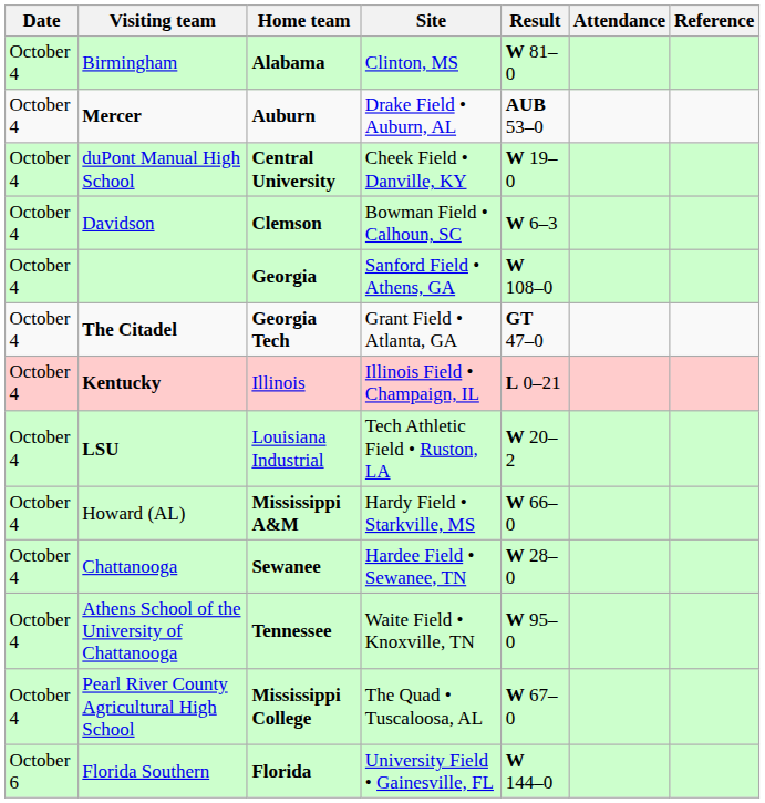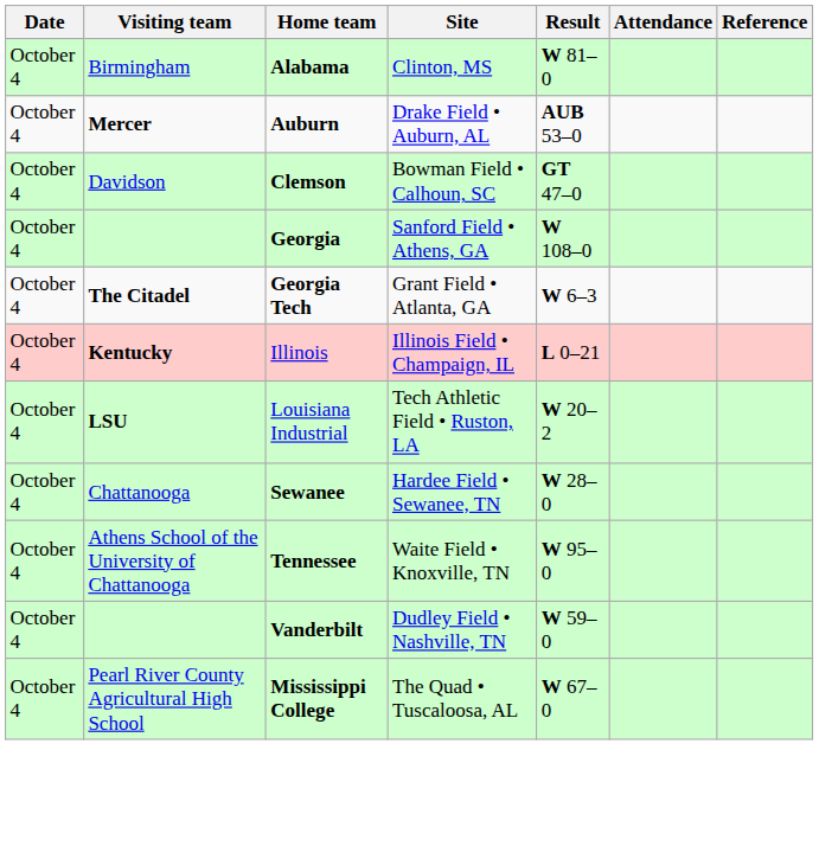 <table class="wikitable" style="font-size:95%;">
 <tr>
 <th>Date</th>
 <th>Visiting team</th>
 <th>Home team</th>
 <th>Site</th>
 <th>Result</th>
 <th>Attendance</th>
 <th class="unsortable">Reference</th>
 </tr>
 <tr bgcolor=ccffcc>
 <td>October 4</td>
 <td><a href='#'>Birmingham</a></td>
 <td><strong>Alabama</strong></td>
 <td><a href='#'>Clinton, MS</a></td>
 <td><strong>W</strong> 81–0</td>
 <td></td>
 <td></td>
 </tr>
 <tr bgcolor=>
 <td>October 4</td>
 <td><strong>Mercer</strong></td>
 <td><strong>Auburn</strong></td>
 <td><a href='#'>Drake Field</a> • <a href='#'>Auburn, AL</a></td>
 <td><strong>AUB</strong> 53–0</td>
 <td></td>
 <td></td>
 </tr>
 <tr bgcolor=ccffcc>
 <td>October 4</td>
-<td><a href='#'>duPont Manual High School</a></td>
-<td><strong>Central University</strong></td>
-<td>Cheek Field • <a href='#'>Danville, KY</a></td>
-<td><strong>W</strong> 19–0</td>
-<td></td>
-<td></td>
-</tr>
-<tr bgcolor=ccffcc>
-<td>October 4</td>
 <td><a href='#'>Davidson</a></td>
 <td><strong>Clemson</strong></td>
 <td>Bowman Field • <a href='#'>Calhoun, SC</a></td>
-<td><strong>W</strong> 6–3</td>
+<td><strong>GT</strong> 47–0</td>
 <td></td>
 <td></td>
 </tr>
 <tr bgcolor=ccffcc>
 <td>October 4</td>
 <td></td>
 <td><strong>Georgia</strong></td>
 <td><a href='#'>Sanford Field</a> • <a href='#'>Athens, GA</a></td>
 <td><strong>W</strong> 108–0</td>
 <td></td>
 <td></td>
 </tr>
 <tr bgcolor=>
 <td>October 4</td>
 <td><strong>The Citadel</strong></td>
 <td><strong>Georgia Tech</strong></td>
 <td>Grant Field • Atlanta, GA</td>
-<td><strong>GT</strong> 47–0</td>
+<td><strong>W</strong> 6–3</td>
 <td></td>
 <td></td>
 </tr>
 <tr bgcolor=ffcccc>
 <td>October 4</td>
 <td><strong>Kentucky</strong></td>
 <td><a href='#'>Illinois</a></td>
 <td><a href='#'>Illinois Field</a> • <a href='#'>Champaign, IL</a></td>
 <td><strong>L</strong> 0–21</td>
 <td></td>
 <td></td>
 </tr>
 <tr bgcolor=ccffcc>
 <td>October 4</td>
 <td><strong>LSU</strong></td>
 <td><a href='#'>Louisiana Industrial</a></td>
 <td>Tech Athletic Field • <a href='#'>Ruston, LA</a></td>
 <td><strong>W</strong> 20–2</td>
 <td></td>
 <td></td>
 </tr>
 <tr bgcolor=ccffcc>
 <td>October 4</td>
-<td>Howard (AL)</td>
-<td><strong>Mississippi A&M</strong></td>
-<td>Hardy Field • <a href='#'>Starkville, MS</a></td>
-<td><strong>W</strong> 66–0</td>
-<td></td>
-<td></td>
-</tr>
-<tr bgcolor=ccffcc>
-<td>October 4</td>
 <td><a href='#'>Chattanooga</a></td>
 <td><strong>Sewanee</strong></td>
 <td><a href='#'>Hardee Field</a> • <a href='#'>Sewanee, TN</a></td>
 <td><strong>W</strong> 28–0</td>
 <td></td>
 <td></td>
 </tr>
 <tr bgcolor=ccffcc>
 <td>October 4</td>
 <td><a href='#'>Athens School of the University of Chattanooga</a></td>
 <td><strong>Tennessee</strong></td>
 <td>Waite Field • Knoxville, TN</td>
 <td><strong>W</strong> 95–0</td>
 <td></td>
 <td></td>
 </tr>
 <tr bgcolor=ccffcc>
 <td>October 4</td>
+<td></td>
+<td><strong>Vanderbilt</strong></td>
+<td><a href='#'>Dudley Field</a> • <a href='#'>Nashville, TN</a></td>
+<td><strong>W</strong> 59–0</td>
+<td></td>
+<td></td>
+</tr>
+<tr bgcolor=ccffcc>
+<td>October 4</td>
 <td><a href='#'>Pearl River County Agricultural High School</a></td>
 <td><strong>Mississippi College</strong></td>
 <td>The Quad • Tuscaloosa, AL</td>
 <td><strong>W</strong> 67–0</td>
 <td></td>
 <td></td>
 </tr>
-<tr bgcolor=ccffcc>
-<td>October 6</td>
-<td><a href='#'>Florida Southern</a></td>
-<td><strong>Florida</strong></td>
-<td><a href='#'>University Field</a> • <a href='#'>Gainesville, FL</a></td>
-<td><strong>W</strong> 144–0</td>
-<td></td>
-<td></td>
-</tr>
 </table>
